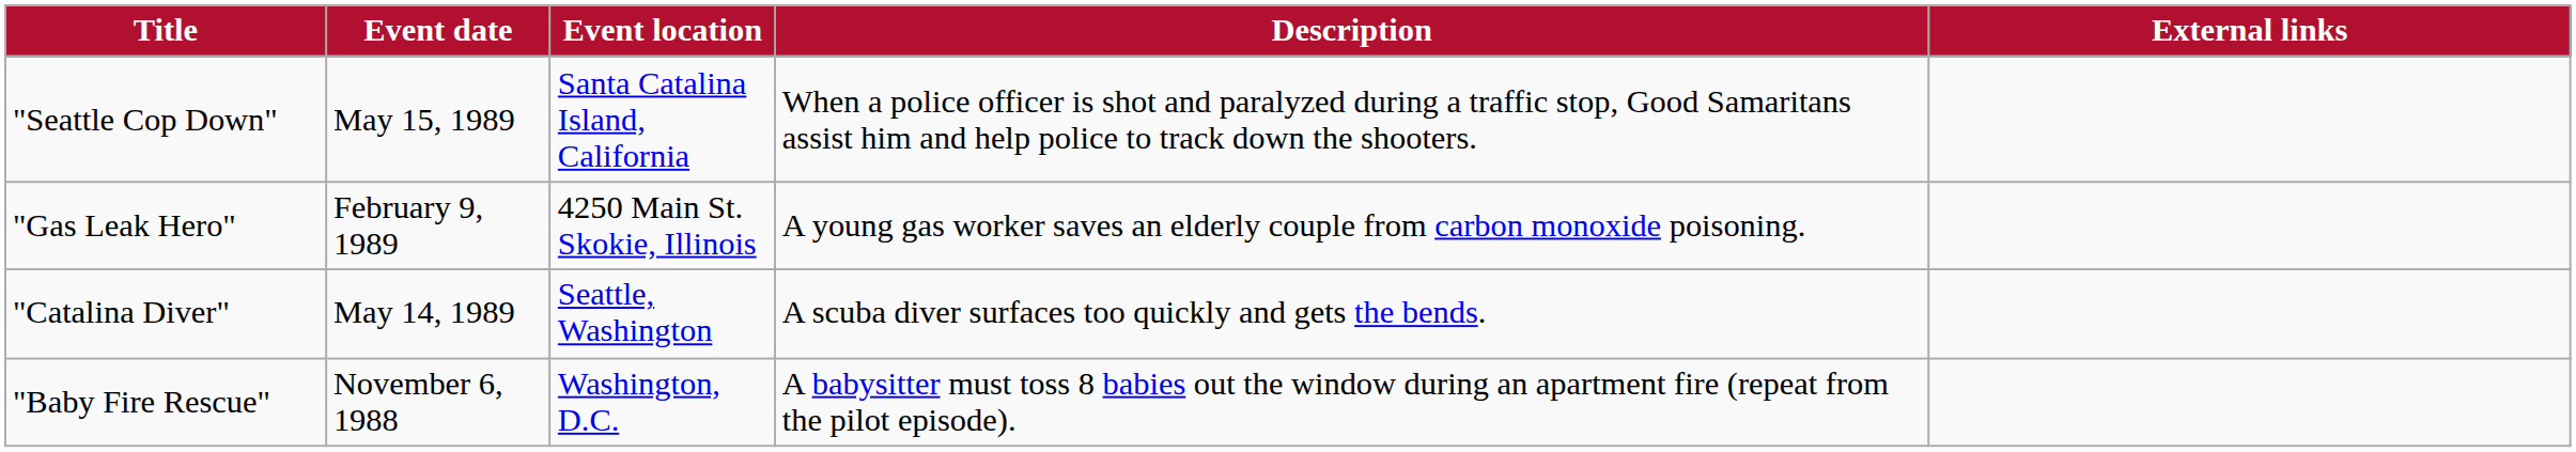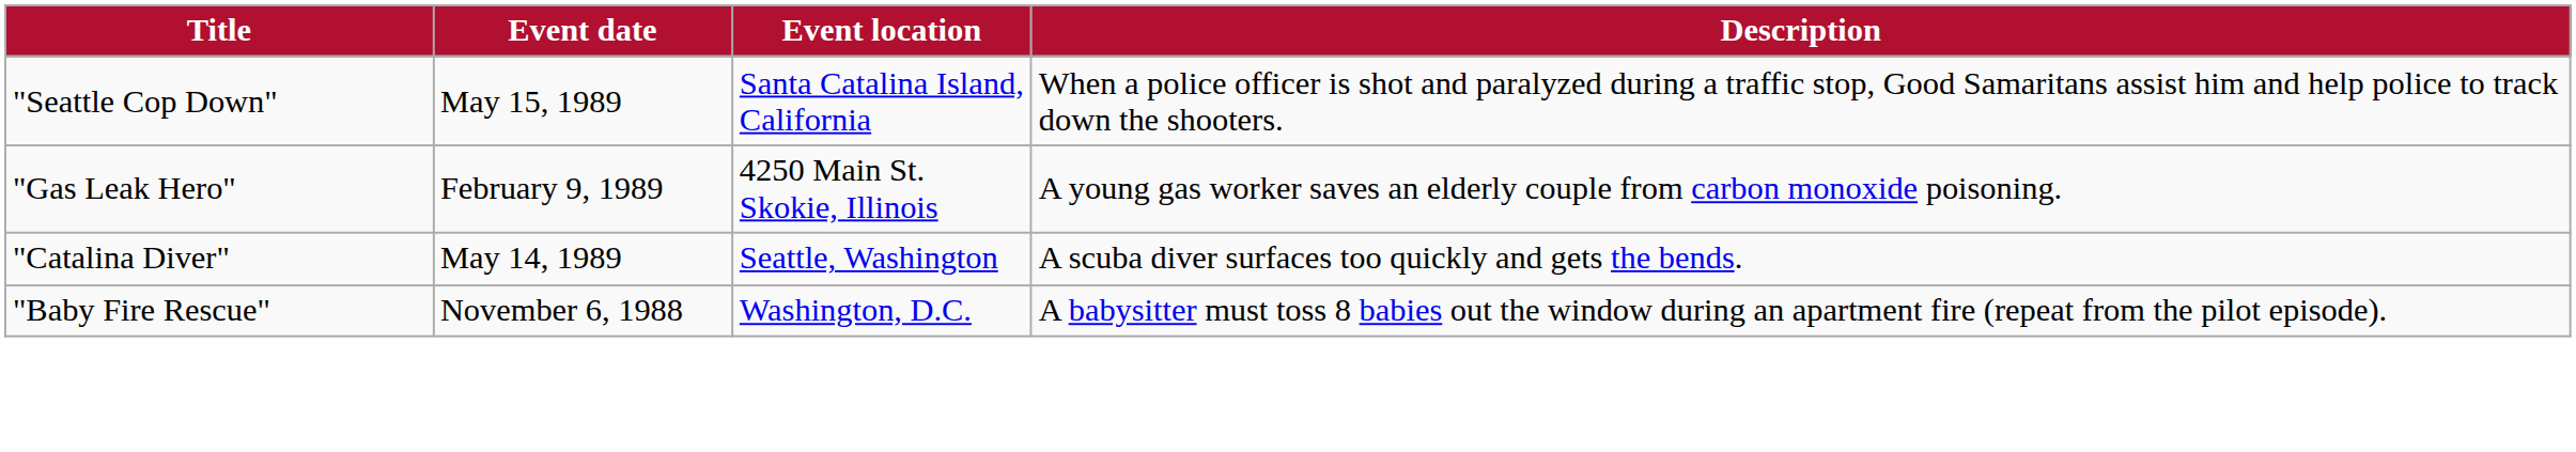 <table class="wikitable" style="width: 100%;">
 <tr>
 <th style="background: #B11030; color: #FFFFFF; width: 10%;">Title</th>
 <th style="background: #B11030; color: #FFFFFF; width: 7%;">Event date</th>
 <th style="background: #B11030; color: #FFFFFF; width: 7%;">Event location</th>
 <th style="background: #B11030; color: #FFFFFF; width: 36%;">Description</th>
-<th style="background: #B11030; color: #FFFFFF; width: 20%;">External links</th>
 </tr>
 <tr>
 <td>"Seattle Cop Down"</td>
 <td>May 15, 1989</td>
 <td><a href='#'>Santa Catalina Island, California</a></td>
 <td>When a police officer is shot and paralyzed during a traffic stop, Good Samaritans assist him and help police to track down the shooters.</td>
-<td></td>
 </tr>
 <tr>
 <td>"Gas Leak Hero"</td>
 <td>February 9, 1989</td>
 <td>4250 Main St.<br><a href='#'>Skokie, Illinois</a></td>
 <td>A young gas worker saves an elderly couple from <a href='#'>carbon monoxide</a> poisoning.</td>
-<td></td>
 </tr>
 <tr>
 <td>"Catalina Diver"</td>
 <td>May 14, 1989</td>
 <td><a href='#'>Seattle, Washington</a></td>
 <td>A scuba diver surfaces too quickly and gets <a href='#'>the bends</a>.</td>
-<td></td>
 </tr>
 <tr>
 <td>"Baby Fire Rescue"</td>
 <td>November 6, 1988</td>
 <td><a href='#'>Washington, D.C.</a></td>
 <td>A <a href='#'>babysitter</a> must toss 8 <a href='#'>babies</a> out the window during an apartment fire (repeat from the pilot episode).</td>
-<td></td>
 </tr>
 </table>
